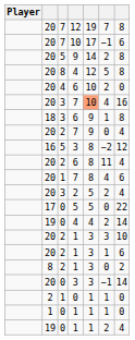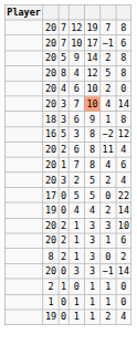 <table class="wikitable sortable" style="text-align:center;">
 <tr>
 <th>Player</th>
 <th></th>
 <th></th>
 <th></th>
 <th></th>
 <th data-sort-type="number"></th>
 <th></th>
 </tr>
 <tr>
 <td></td>
 <td>20</td>
 <td>7</td>
 <td>12</td>
 <td>19</td>
 <td>7</td>
 <td>8</td>
 </tr>
 <tr>
 <td></td>
 <td>20</td>
 <td>7</td>
 <td>10</td>
 <td>17</td>
 <td>−1</td>
 <td>6</td>
 </tr>
 <tr>
 <td></td>
 <td>20</td>
 <td>5</td>
 <td>9</td>
 <td>14</td>
 <td>2</td>
 <td>8</td>
 </tr>
 <tr>
 <td></td>
 <td>20</td>
 <td>8</td>
 <td>4</td>
 <td>12</td>
 <td>5</td>
 <td>8</td>
 </tr>
 <tr>
 <td></td>
 <td>20</td>
 <td>4</td>
 <td>6</td>
 <td>10</td>
 <td>2</td>
 <td>0</td>
 </tr>
 <tr>
 <td></td>
 <td>20</td>
 <td>3</td>
 <td>7</td>
 <td style="background: lightsalmon;">10</td>
 <td>4</td>
-<td>16</td>
+<td>14</td>
 </tr>
 <tr>
 <td></td>
 <td>18</td>
 <td>3</td>
 <td>6</td>
 <td>9</td>
 <td>1</td>
 <td>8</td>
-</tr>
-<tr>
-<td></td>
-<td>20</td>
-<td>2</td>
-<td>7</td>
-<td>9</td>
-<td>0</td>
-<td>4</td>
 </tr>
 <tr>
 <td></td>
 <td>16</td>
 <td>5</td>
 <td>3</td>
 <td>8</td>
 <td>−2</td>
 <td>12</td>
 </tr>
 <tr>
 <td></td>
 <td>20</td>
 <td>2</td>
 <td>6</td>
 <td>8</td>
 <td>11</td>
 <td>4</td>
 </tr>
 <tr>
 <td></td>
 <td>20</td>
 <td>1</td>
 <td>7</td>
 <td>8</td>
 <td>4</td>
 <td>6</td>
 </tr>
 <tr>
 <td></td>
 <td>20</td>
 <td>3</td>
 <td>2</td>
 <td>5</td>
 <td>2</td>
 <td>4</td>
 </tr>
 <tr>
 <td></td>
 <td>17</td>
 <td>0</td>
 <td>5</td>
 <td>5</td>
 <td>0</td>
 <td>22</td>
 </tr>
 <tr>
 <td></td>
 <td>19</td>
 <td>0</td>
 <td>4</td>
 <td>4</td>
 <td>2</td>
 <td>14</td>
 </tr>
 <tr>
 <td></td>
 <td>20</td>
 <td>2</td>
 <td>1</td>
 <td>3</td>
 <td>3</td>
 <td>10</td>
 </tr>
 <tr>
 <td></td>
 <td>20</td>
 <td>2</td>
 <td>1</td>
 <td>3</td>
 <td>1</td>
 <td>6</td>
 </tr>
 <tr>
 <td></td>
 <td>8</td>
 <td>2</td>
 <td>1</td>
 <td>3</td>
 <td>0</td>
 <td>2</td>
 </tr>
 <tr>
 <td></td>
 <td>20</td>
 <td>0</td>
 <td>3</td>
 <td>3</td>
 <td>−1</td>
 <td>14</td>
 </tr>
 <tr>
 <td></td>
 <td>2</td>
 <td>1</td>
 <td>0</td>
 <td>1</td>
 <td>1</td>
 <td>0</td>
 </tr>
 <tr>
 <td></td>
 <td>1</td>
 <td>0</td>
 <td>1</td>
 <td>1</td>
 <td>1</td>
 <td>0</td>
 </tr>
 <tr>
 <td></td>
 <td>19</td>
 <td>0</td>
 <td>1</td>
 <td>1</td>
 <td>2</td>
 <td>4</td>
 </tr>
 </table>
